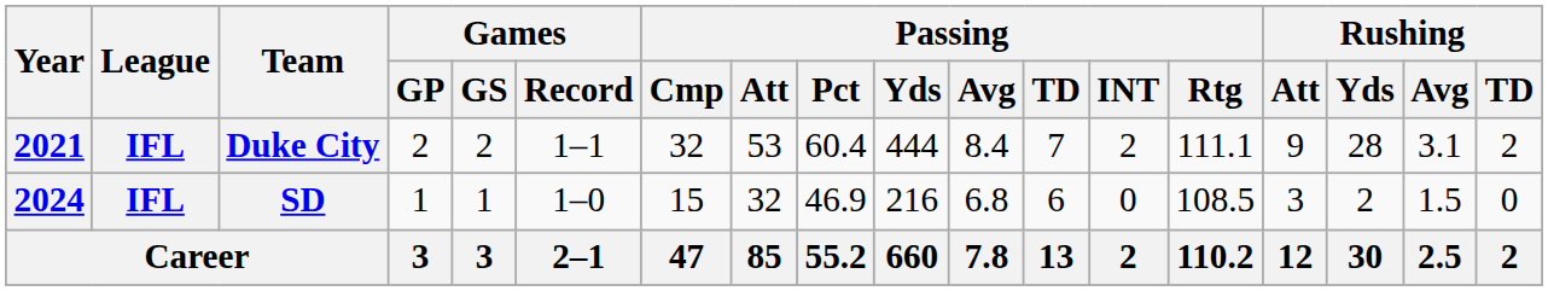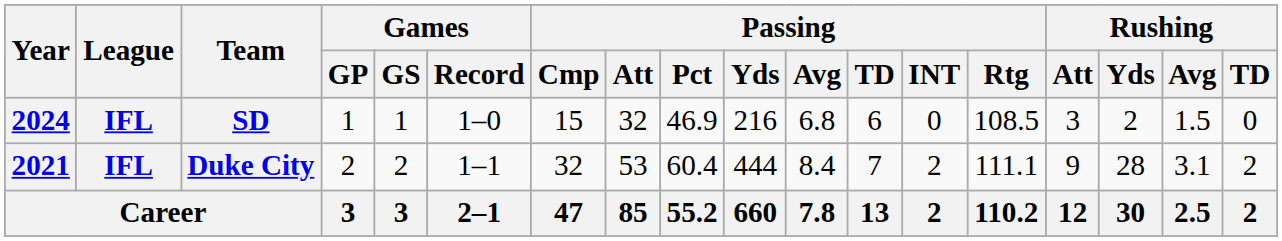 <table class="wikitable" style="text-align:center;">
 <tr>
 <th rowspan="2">Year</th>
 <th rowspan="2">League</th>
 <th rowspan="2">Team</th>
 <th colspan="3">Games</th>
 <th colspan="8">Passing</th>
 <th colspan="4">Rushing</th>
 </tr>
 <tr>
 <th>GP</th>
 <th>GS</th>
 <th>Record</th>
 <th>Cmp</th>
 <th>Att</th>
 <th>Pct</th>
 <th>Yds</th>
 <th>Avg</th>
 <th>TD</th>
 <th>INT</th>
 <th>Rtg</th>
 <th>Att</th>
 <th>Yds</th>
 <th>Avg</th>
 <th>TD</th>
 </tr>
 <tr>
+<th><a href='#'>2024</a></th>
+<th><a href='#'>IFL</a></th>
+<th><a href='#'>SD</a></th>
+<td>1</td>
+<td>1</td>
+<td>1–0</td>
+<td>15</td>
+<td>32</td>
+<td>46.9</td>
+<td>216</td>
+<td>6.8</td>
+<td>6</td>
+<td>0</td>
+<td>108.5</td>
+<td>3</td>
+<td>2</td>
+<td>1.5</td>
+<td>0</td>
+</tr>
+<tr>
 <th><a href='#'>2021</a></th>
 <th><a href='#'>IFL</a></th>
 <th><a href='#'>Duke City</a></th>
 <td>2</td>
 <td>2</td>
 <td>1–1</td>
 <td>32</td>
 <td>53</td>
 <td>60.4</td>
 <td>444</td>
 <td>8.4</td>
 <td>7</td>
 <td>2</td>
 <td>111.1</td>
 <td>9</td>
 <td>28</td>
 <td>3.1</td>
 <td>2</td>
 </tr>
 <tr>
-<th><a href='#'>2024</a></th>
-<th><a href='#'>IFL</a></th>
-<th><a href='#'>SD</a></th>
-<td>1</td>
-<td>1</td>
-<td>1–0</td>
-<td>15</td>
-<td>32</td>
-<td>46.9</td>
-<td>216</td>
-<td>6.8</td>
-<td>6</td>
-<td>0</td>
-<td>108.5</td>
-<td>3</td>
-<td>2</td>
-<td>1.5</td>
-<td>0</td>
-</tr>
-<tr>
 <th colspan="3">Career</th>
 <th>3</th>
 <th>3</th>
 <th>2–1</th>
 <th>47</th>
 <th>85</th>
 <th>55.2</th>
 <th>660</th>
 <th>7.8</th>
 <th>13</th>
 <th>2</th>
 <th>110.2</th>
 <th>12</th>
 <th>30</th>
 <th>2.5</th>
 <th>2</th>
 </tr>
 </table>
